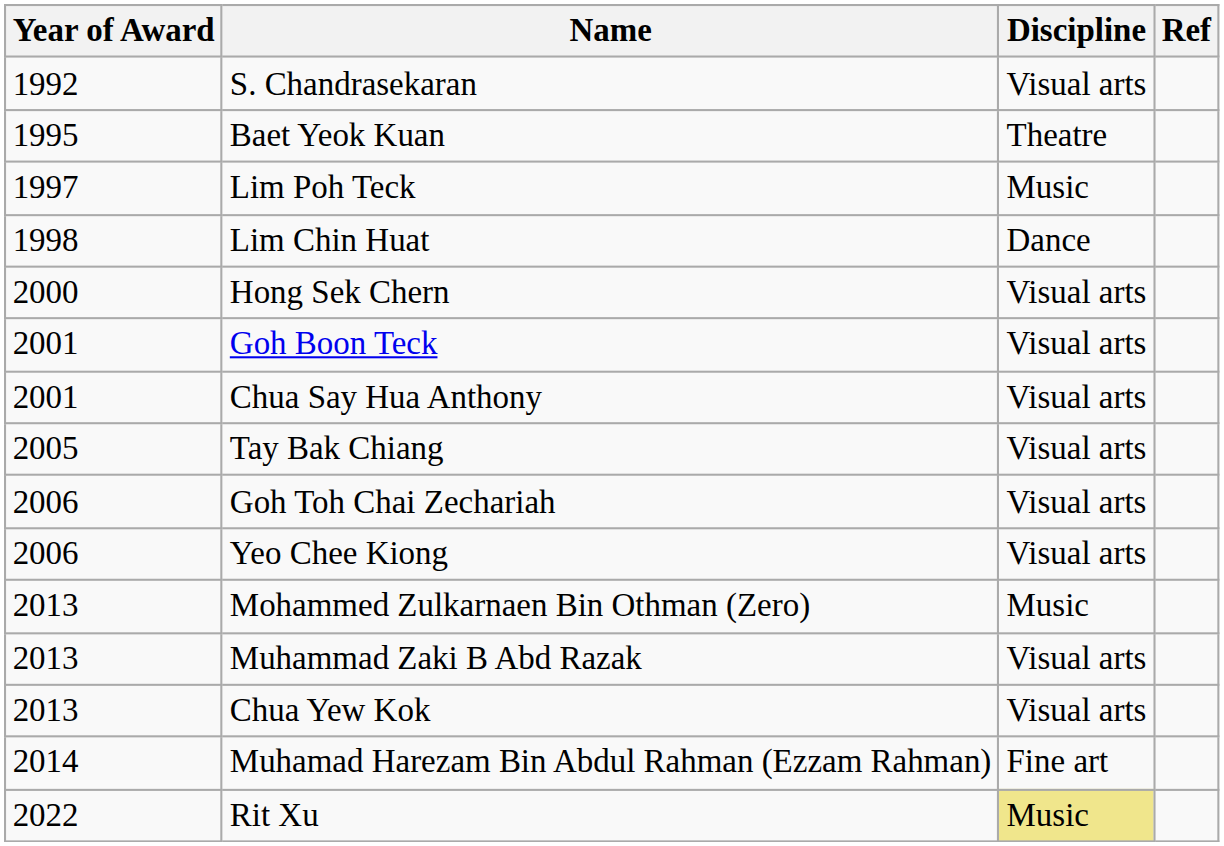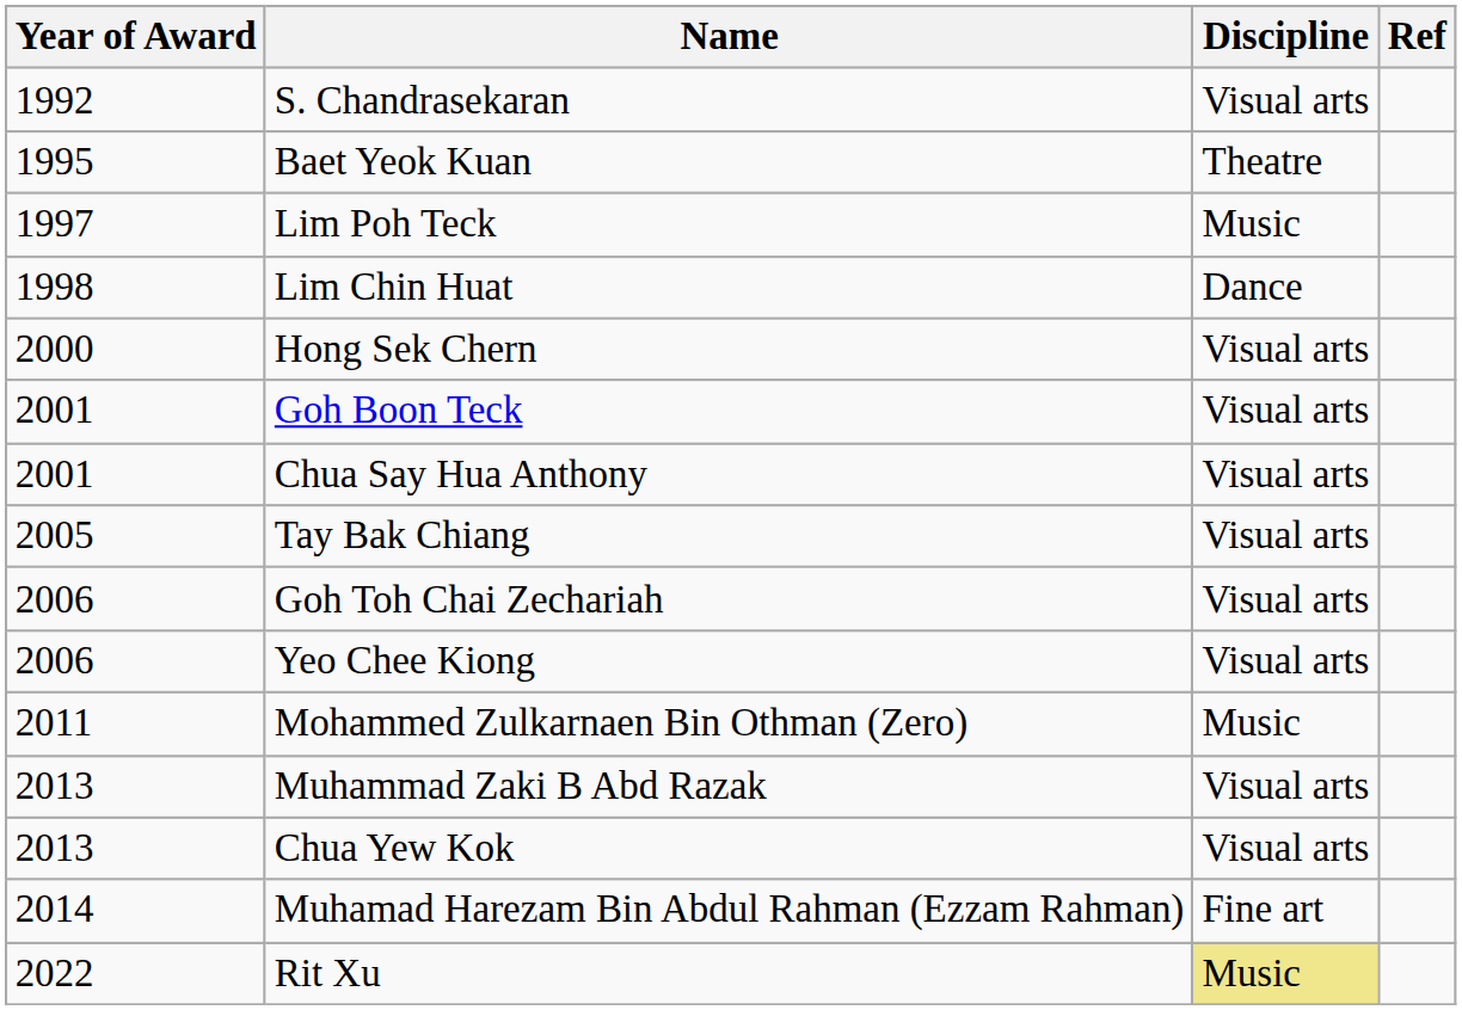 <table class="wikitable">
 <tr>
 <th>Year of Award</th>
 <th>Name</th>
 <th>Discipline</th>
 <th>Ref</th>
 </tr>
 <tr>
 <td>1992</td>
 <td>S. Chandrasekaran</td>
 <td>Visual arts</td>
 <td></td>
 </tr>
 <tr>
 <td>1995</td>
 <td>Baet Yeok Kuan</td>
 <td>Theatre</td>
 <td></td>
 </tr>
 <tr>
 <td>1997</td>
 <td>Lim Poh Teck</td>
 <td>Music</td>
 <td></td>
 </tr>
 <tr>
 <td>1998</td>
 <td>Lim Chin Huat</td>
 <td>Dance</td>
 <td></td>
 </tr>
 <tr>
 <td>2000</td>
 <td>Hong Sek Chern</td>
 <td>Visual arts</td>
 <td></td>
 </tr>
 <tr>
 <td>2001</td>
 <td><a href='#'>Goh Boon Teck</a></td>
 <td>Visual arts</td>
 <td></td>
 </tr>
 <tr>
 <td>2001</td>
 <td>Chua Say Hua Anthony</td>
 <td>Visual arts</td>
 <td></td>
 </tr>
 <tr>
 <td>2005</td>
 <td>Tay Bak Chiang</td>
 <td>Visual arts</td>
 <td></td>
 </tr>
 <tr>
 <td>2006</td>
 <td>Goh Toh Chai Zechariah</td>
 <td>Visual arts</td>
 <td></td>
 </tr>
 <tr>
 <td>2006</td>
 <td>Yeo Chee Kiong</td>
 <td>Visual arts</td>
 <td></td>
 </tr>
 <tr>
-<td>2013</td>
+<td>2011</td>
 <td>Mohammed Zulkarnaen Bin Othman (Zero)</td>
 <td>Music</td>
 <td></td>
 </tr>
 <tr>
 <td>2013</td>
 <td>Muhammad Zaki B Abd Razak</td>
 <td>Visual arts</td>
 <td></td>
 </tr>
 <tr>
 <td>2013</td>
 <td>Chua Yew Kok</td>
 <td>Visual arts</td>
 <td></td>
 </tr>
 <tr>
 <td>2014</td>
 <td>Muhamad Harezam Bin Abdul Rahman (Ezzam Rahman)</td>
 <td>Fine art</td>
 <td></td>
 </tr>
 <tr>
 <td>2022</td>
 <td>Rit Xu</td>
 <td style="background: khaki;">Music</td>
 <td></td>
 </tr>
 </table>
